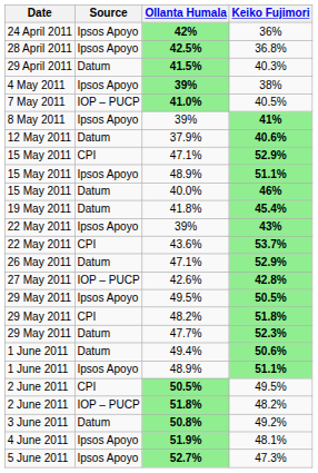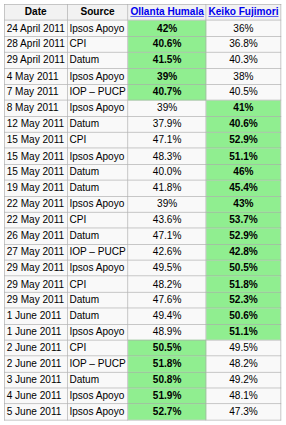 <table class="wikitable" |- bgcolor=lightgrey>
 <tr>
 <th>Date</th>
 <th>Source</th>
 <th><a href='#'>Ollanta Humala</a></th>
 <th><a href='#'>Keiko Fujimori</a></th>
 </tr>
 <tr>
 <td>24 April 2011</td>
 <td>Ipsos Apoyo</td>
 <td style="text-align:center; background:lightgreen;"><strong>42%</strong></td>
 <td style="text-align:center;">36%</td>
 </tr>
 <tr>
 <td>28 April 2011</td>
-<td>Ipsos Apoyo</td>
-<td style="text-align:center; background:lightgreen;"><strong>42.5%</strong></td>
+<td>CPI</td>
+<td style="text-align:center; background:lightgreen;"><strong>40.6%</strong></td>
 <td style="text-align:center;">36.8%</td>
 </tr>
 <tr>
 <td>29 April 2011</td>
 <td>Datum</td>
 <td style="text-align:center; background:lightgreen;"><strong>41.5%</strong></td>
 <td style="text-align:center;">40.3%</td>
 </tr>
 <tr>
 <td>4 May 2011</td>
 <td>Ipsos Apoyo</td>
 <td style="text-align:center; background:lightgreen;"><strong>39%</strong></td>
 <td style="text-align:center;">38%</td>
 </tr>
 <tr>
 <td>7 May 2011</td>
 <td>IOP – PUCP</td>
-<td style="text-align:center; background:lightgreen;"><strong>41.0%</strong></td>
+<td style="text-align:center; background:lightgreen;"><strong>40.7%</strong></td>
 <td style="text-align:center;">40.5%</td>
 </tr>
 <tr>
 <td>8 May 2011</td>
 <td>Ipsos Apoyo</td>
 <td style="text-align:center">39%</td>
 <td style="text-align:center; background:lightgreen;"><strong>41%</strong></td>
 </tr>
 <tr>
 <td>12 May 2011</td>
 <td>Datum</td>
 <td style="text-align:center">37.9%</td>
 <td style="text-align:center; background:lightgreen;"><strong>40.6%</strong></td>
 </tr>
 <tr>
 <td>15 May 2011</td>
 <td>CPI</td>
 <td style="text-align:center">47.1%</td>
 <td style="text-align:center; background:lightgreen;"><strong>52.9%</strong></td>
 </tr>
 <tr>
 <td>15 May 2011</td>
 <td>Ipsos Apoyo</td>
-<td style="text-align:center">48.9%</td>
+<td style="text-align:center">48.3%</td>
 <td style="text-align:center; background:lightgreen;"><strong>51.1%</strong></td>
 </tr>
 <tr>
 <td>15 May 2011</td>
 <td>Datum</td>
 <td style="text-align:center">40.0%</td>
 <td style="text-align:center; background:lightgreen;"><strong>46%</strong></td>
 </tr>
 <tr>
 <td>19 May 2011</td>
 <td>Datum</td>
 <td style="text-align:center">41.8%</td>
 <td style="text-align:center; background:lightgreen;"><strong>45.4%</strong></td>
 </tr>
 <tr>
 <td>22 May 2011</td>
 <td>Ipsos Apoyo</td>
 <td style="text-align:center">39%</td>
 <td style="text-align:center; background:lightgreen;"><strong>43%</strong></td>
 </tr>
 <tr>
 <td>22 May 2011</td>
 <td>CPI</td>
 <td style="text-align:center">43.6%</td>
 <td style="text-align:center; background:lightgreen;"><strong>53.7%</strong></td>
 </tr>
 <tr>
 <td>26 May 2011</td>
 <td>Datum</td>
 <td style="text-align:center">47.1%</td>
 <td style="text-align:center; background:lightgreen;"><strong>52.9%</strong></td>
 </tr>
 <tr>
 <td>27 May 2011</td>
 <td>IOP – PUCP</td>
 <td style="text-align:center;">42.6%</td>
 <td style="text-align:center; background:lightgreen;"><strong>42.8%</strong></td>
 </tr>
 <tr>
 <td>29 May 2011</td>
 <td>Ipsos Apoyo</td>
 <td style="text-align:center">49.5%</td>
 <td style="text-align:center; background:lightgreen;"><strong>50.5%</strong></td>
 </tr>
 <tr>
 <td>29 May 2011</td>
 <td>CPI</td>
 <td style="text-align:center">48.2%</td>
 <td style="text-align:center; background:lightgreen;"><strong>51.8%</strong></td>
 </tr>
 <tr>
 <td>29 May 2011</td>
 <td>Datum</td>
-<td style="text-align:center">47.7%</td>
+<td style="text-align:center">47.6%</td>
 <td style="text-align:center; background:lightgreen;"><strong>52.3%</strong></td>
 </tr>
 <tr>
 <td>1 June 2011</td>
 <td>Datum</td>
 <td style="text-align:center">49.4%</td>
 <td style="text-align:center; background:lightgreen;"><strong>50.6%</strong></td>
 </tr>
 <tr>
 <td>1 June 2011</td>
 <td>Ipsos Apoyo</td>
 <td style="text-align:center">48.9%</td>
 <td style="text-align:center; background:lightgreen;"><strong>51.1%</strong></td>
 </tr>
 <tr>
 <td>2 June 2011</td>
 <td>CPI</td>
 <td style="text-align:center; background:lightgreen;"><strong>50.5%</strong></td>
 <td style="text-align:center">49.5%</td>
 </tr>
 <tr>
 <td>2 June 2011</td>
 <td>IOP – PUCP</td>
 <td style="text-align:center; background:lightgreen;"><strong>51.8%</strong></td>
 <td style="text-align:center;">48.2%</td>
 </tr>
 <tr>
 <td>3 June 2011</td>
 <td>Datum</td>
 <td style="text-align:center; background:lightgreen;"><strong>50.8%</strong></td>
 <td style="text-align:center">49.2%</td>
 </tr>
 <tr>
 <td>4 June 2011</td>
 <td>Ipsos Apoyo</td>
 <td style="text-align:center; background:lightgreen;"><strong>51.9%</strong></td>
 <td style="text-align:center">48.1%</td>
 </tr>
 <tr>
 <td>5 June 2011</td>
 <td>Ipsos Apoyo</td>
 <td style="text-align:center; background:lightgreen;"><strong>52.7%</strong></td>
 <td style="text-align:center">47.3%</td>
 </tr>
 </table>
